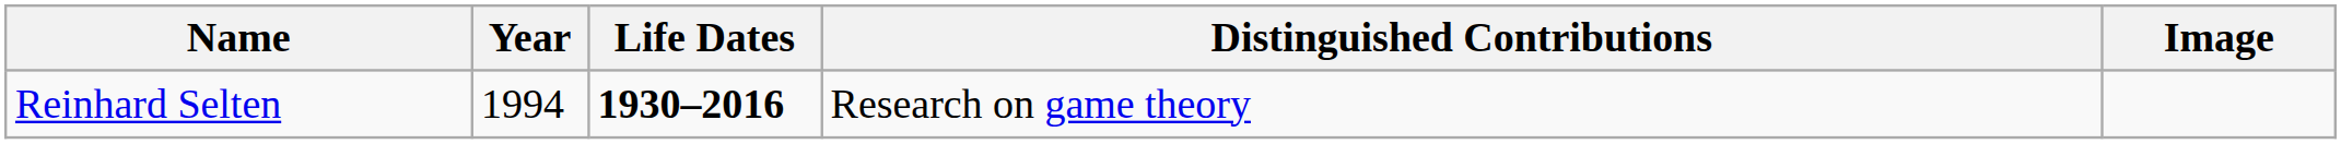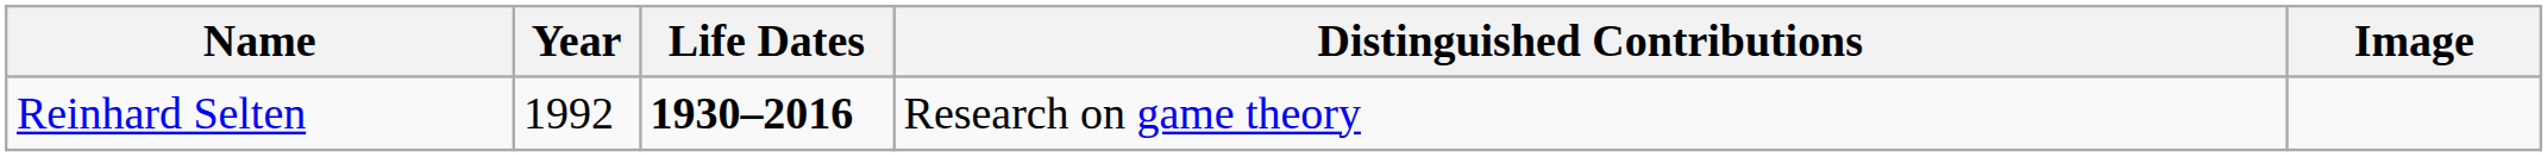 <table class="wikitable toptextcells" style="width:900px;">
 <tr class="backgroundcolor8">
 <th width="20%">Name</th>
 <th width="5%">Year</th>
 <th width="10%">Life Dates</th>
 <th width="55%">Distinguished Contributions</th>
 <th width="10%">Image</th>
 </tr>
 <tr>
 <td><a href='#'>Reinhard Selten</a></td>
-<td>1994</td>
+<td>1992</td>
 <td><strong>1930–2016</strong></td>
 <td>Research on <a href='#'>game theory</a></td>
 <td></td>
 </tr>
 </table>
